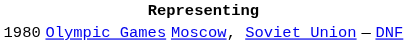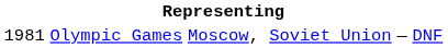 <table>
 <tr>
 <th colspan="5">Representing </th>
 </tr>
 <tr>
-<td>1980</td>
+<td>1981</td>
 <td><a href='#'>Olympic Games</a></td>
 <td><a href='#'>Moscow</a>, <a href='#'>Soviet Union</a></td>
 <td>—</td>
 <td><a href='#'>DNF</a></td>
 </tr>
 </table>
